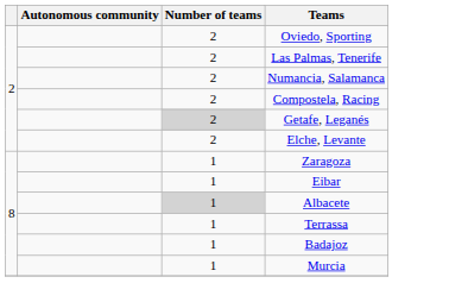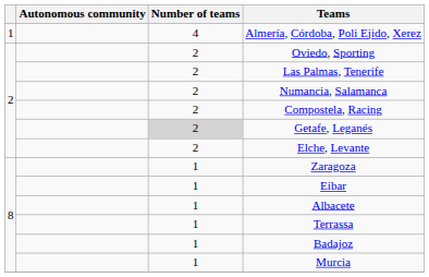 <table class="wikitable">
 <tr>
 <th></th>
 <th>Autonomous community</th>
 <th>Number of teams</th>
 <th>Teams</th>
+</tr>
+<tr>
+<td>1</td>
+<td></td>
+<td align=center>4</td>
+<td align=center><a href='#'>Almería</a>, <a href='#'>Córdoba</a>, <a href='#'>Poli Ejido</a>, <a href='#'>Xerez</a></td>
 </tr>
 <tr>
 <td rowspan=6>2</td>
 <td></td>
 <td align=center>2</td>
 <td align=center><a href='#'>Oviedo</a>, <a href='#'>Sporting</a></td>
 </tr>
 <tr>
 <td></td>
 <td align=center>2</td>
 <td align=center><a href='#'>Las Palmas</a>, <a href='#'>Tenerife</a></td>
 </tr>
 <tr>
 <td></td>
 <td align=center>2</td>
 <td align=center><a href='#'>Numancia</a>, <a href='#'>Salamanca</a></td>
 </tr>
 <tr>
 <td></td>
 <td align=center>2</td>
 <td align=center><a href='#'>Compostela</a>, <a href='#'>Racing</a></td>
 </tr>
 <tr>
 <td></td>
 <td align=center style="background: lightgrey;">2</td>
 <td align=center><a href='#'>Getafe</a>, <a href='#'>Leganés</a></td>
 </tr>
 <tr>
 <td></td>
 <td align=center>2</td>
 <td align=center><a href='#'>Elche</a>, <a href='#'>Levante</a></td>
 </tr>
 <tr>
 <td rowspan=6>8</td>
 <td></td>
 <td align=center>1</td>
 <td align=center><a href='#'>Zaragoza</a></td>
 </tr>
 <tr>
 <td></td>
 <td align=center>1</td>
 <td align=center><a href='#'>Eibar</a></td>
 </tr>
 <tr>
 <td></td>
-<td align=center style="background: lightgrey;">1</td>
+<td align=center>1</td>
 <td align=center><a href='#'>Albacete</a></td>
 </tr>
 <tr>
 <td></td>
 <td align=center>1</td>
 <td align=center><a href='#'>Terrassa</a></td>
 </tr>
 <tr>
 <td></td>
 <td align=center>1</td>
 <td align=center><a href='#'>Badajoz</a></td>
 </tr>
 <tr>
 <td></td>
 <td align=center>1</td>
 <td align=center><a href='#'>Murcia</a></td>
 </tr>
 <tr>
 </tr>
 </table>
